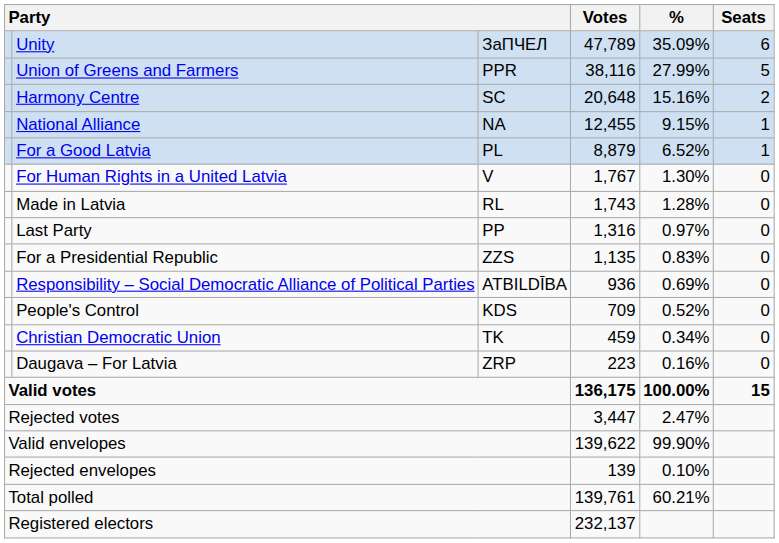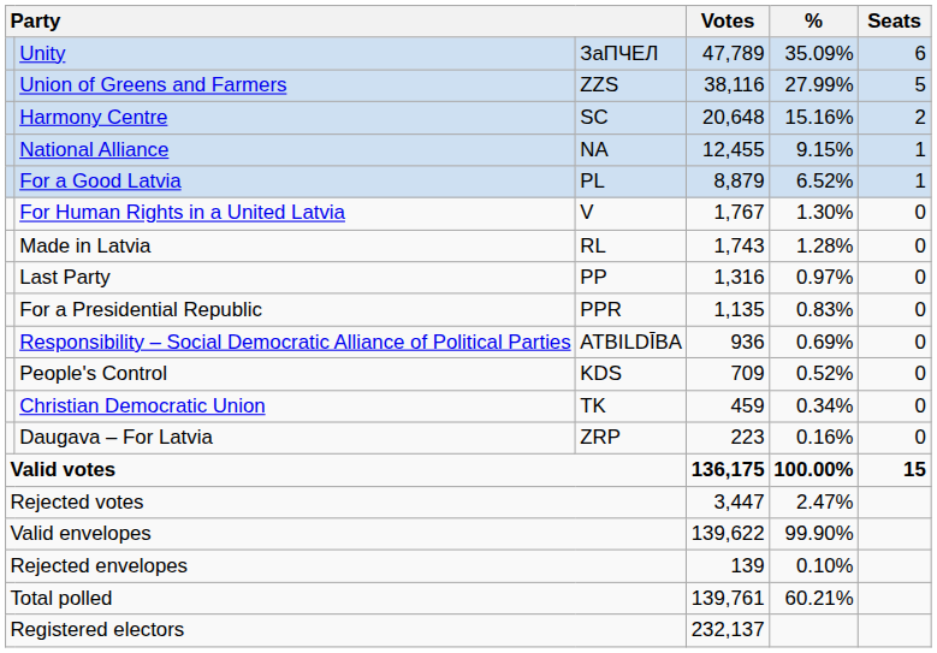 <table class="wikitable" border="1" style="text-align:right;">
 <tr>
 <th style="text-align:left;" colspan=3>Party</th>
 <th align=center width="50">Votes</th>
 <th align=center width="50">%</th>
 <th align=center width="50">Seats</th>
 </tr>
 <tr style="background:#CEE0F2;">
 <td></td>
 <td align=left><a href='#'>Unity</a></td>
 <td align=left>ЗаПЧЕЛ</td>
 <td>47,789</td>
 <td>35.09%</td>
 <td>6</td>
 </tr>
 <tr style="background:#CEE0F2;">
 <td></td>
 <td align=left><a href='#'>Union of Greens and Farmers</a></td>
-<td align=left>PPR</td>
+<td align=left>ZZS</td>
 <td>38,116</td>
 <td>27.99%</td>
 <td>5</td>
 </tr>
 <tr style="background:#CEE0F2;">
 <td></td>
 <td align=left><a href='#'>Harmony Centre</a></td>
 <td align=left>SC</td>
 <td>20,648</td>
 <td>15.16%</td>
 <td>2</td>
 </tr>
 <tr style="background:#CEE0F2;">
 <td></td>
 <td align=left><a href='#'>National Alliance</a></td>
 <td align=left>NA</td>
 <td>12,455</td>
 <td>9.15%</td>
 <td>1</td>
 </tr>
 <tr style="background:#CEE0F2;">
 <td></td>
 <td align=left><a href='#'>For a Good Latvia</a></td>
 <td align=left>PL</td>
 <td>8,879</td>
 <td>6.52%</td>
 <td>1</td>
 </tr>
 <tr>
 <td></td>
 <td align=left><a href='#'>For Human Rights in a United Latvia</a></td>
 <td align=left>V</td>
 <td>1,767</td>
 <td>1.30%</td>
 <td>0</td>
 </tr>
 <tr>
 <td></td>
 <td align=left>Made in Latvia</td>
 <td align=left>RL</td>
 <td>1,743</td>
 <td>1.28%</td>
 <td>0</td>
 </tr>
 <tr>
 <td></td>
 <td align=left>Last Party</td>
 <td align=left>PP</td>
 <td>1,316</td>
 <td>0.97%</td>
 <td>0</td>
 </tr>
 <tr>
 <td></td>
 <td align=left>For a Presidential Republic</td>
-<td align=left>ZZS</td>
+<td align=left>PPR</td>
 <td>1,135</td>
 <td>0.83%</td>
 <td>0</td>
 </tr>
 <tr>
 <td></td>
 <td align=left><a href='#'>Responsibility – Social Democratic Alliance of Political Parties</a></td>
 <td align=left>ATBILDĪBA</td>
 <td>936</td>
 <td>0.69%</td>
 <td>0</td>
 </tr>
 <tr>
 <td></td>
 <td align=left>People's Control</td>
 <td align=left>KDS</td>
 <td>709</td>
 <td>0.52%</td>
 <td>0</td>
 </tr>
 <tr>
 <td></td>
 <td align=left><a href='#'>Christian Democratic Union</a></td>
 <td align=left>TK</td>
 <td>459</td>
 <td>0.34%</td>
 <td>0</td>
 </tr>
 <tr>
 <td></td>
 <td align=left>Daugava – For Latvia</td>
 <td align=left>ZRP</td>
 <td>223</td>
 <td>0.16%</td>
 <td>0</td>
 </tr>
 <tr style="font-weight:bold">
 <td align=left colspan=3>Valid votes</td>
 <td>136,175</td>
 <td>100.00%</td>
 <td>15</td>
 </tr>
 <tr>
 <td align=left colspan=3>Rejected votes</td>
 <td>3,447</td>
 <td>2.47%</td>
 <td></td>
 </tr>
 <tr>
 <td align=left colspan=3>Valid envelopes</td>
 <td>139,622</td>
 <td>99.90%</td>
 <td></td>
 </tr>
 <tr>
 <td align=left colspan=3>Rejected envelopes</td>
 <td>139</td>
 <td>0.10%</td>
 <td></td>
 </tr>
 <tr>
 <td align=left colspan=3>Total polled</td>
 <td>139,761</td>
 <td>60.21%</td>
 <td></td>
 </tr>
 <tr>
 <td align=left colspan=3>Registered electors</td>
 <td>232,137</td>
 <td></td>
 <td></td>
 </tr>
 </table>
